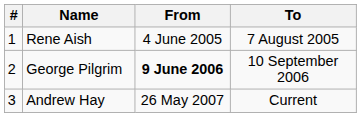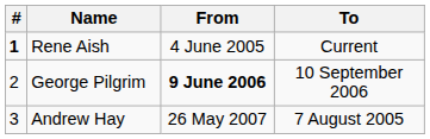 <table class="sortable wikitable" style="width:31%;text-align:center">
 <tr>
 <th width=1%>#</th>
 <th width=15%>Name</th>
 <th width=13%>From</th>
 <th width=13%>To</th>
 </tr>
 <tr>
-<td align=left>1</td>
+<td align=left><strong>1</strong></td>
 <td align=left> Rene Aish</td>
 <td>4 June 2005</td>
-<td>7 August 2005</td>
+<td>Current</td>
 </tr>
 <tr>
 <td align=left>2</td>
 <td align=left> George Pilgrim</td>
 <td><strong>9 June 2006</strong></td>
 <td>10 September 2006</td>
 </tr>
 <tr>
 <td align=left>3</td>
 <td align=left> Andrew Hay</td>
 <td>26 May 2007</td>
-<td>Current</td>
+<td>7 August 2005</td>
 </tr>
 </table>
